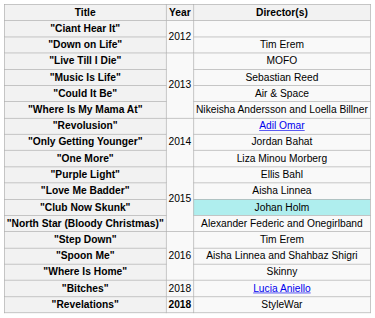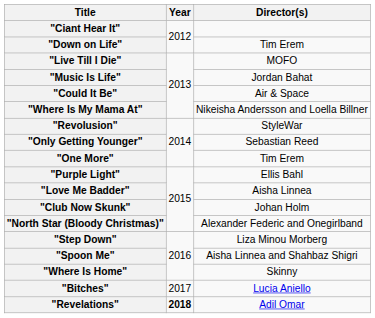 <table class="wikitable plainrowheaders" style="text-align:center;">
 <tr>
 <th scope="col">Title</th>
 <th scope="col">Year</th>
 <th scope="col">Director(s)</th>
 </tr>
 <tr>
 <th scope="row">"Ciant Hear It"</th>
 <td rowspan="2">2012</td>
 <td></td>
 </tr>
 <tr>
 <th scope="row">"Down on Life"</th>
 <td>Tim Erem</td>
 </tr>
 <tr>
 <th scope="row">"Live Till I Die"</th>
 <td rowspan="4">2013</td>
 <td>MOFO</td>
 </tr>
 <tr>
 <th scope="row">"Music Is Life"<br></th>
-<td>Sebastian Reed</td>
+<td>Jordan Bahat</td>
 </tr>
 <tr>
 <th scope="row">"Could It Be"</th>
 <td>Air & Space</td>
 </tr>
 <tr>
 <th scope="row">"Where Is My Mama At"</th>
 <td>Nikeisha Andersson and Loella Billner</td>
 </tr>
 <tr>
 <th scope="row">"Revolusion"</th>
 <td rowspan="3">2014</td>
-<td><a href='#'>Adil Omar</a></td>
+<td>StyleWar</td>
 </tr>
 <tr>
 <th scope="row">"Only Getting Younger"<br></th>
-<td>Jordan Bahat</td>
+<td>Sebastian Reed</td>
 </tr>
 <tr>
 <th scope="row">"One More"<br></th>
-<td>Liza Minou Morberg</td>
+<td>Tim Erem</td>
 </tr>
 <tr>
 <th scope="row">"Purple Light"<br></th>
 <td rowspan="4">2015</td>
 <td>Ellis Bahl</td>
 </tr>
 <tr>
 <th scope="row">"Love Me Badder"</th>
 <td>Aisha Linnea</td>
 </tr>
 <tr>
 <th scope="row">"Club Now Skunk"<br></th>
-<td style="background: paleturquoise;">Johan Holm</td>
+<td>Johan Holm</td>
 </tr>
 <tr>
 <th scope="row">"North Star (Bloody Christmas)"</th>
 <td>Alexander Federic and Onegirlband</td>
 </tr>
 <tr>
 <th scope="row">"Step Down"</th>
 <td rowspan="3">2016</td>
-<td>Tim Erem</td>
+<td>Liza Minou Morberg</td>
 </tr>
 <tr>
 <th scope="row">"Spoon Me"<br></th>
 <td>Aisha Linnea and Shahbaz Shigri</td>
 </tr>
 <tr>
 <th scope="row">"Where Is Home"<br></th>
 <td>Skinny</td>
 </tr>
 <tr>
 <th scope="row">"Bitches"<br></th>
-<td>2018</td>
+<td>2017</td>
 <td><a href='#'>Lucia Aniello</a></td>
 </tr>
 <tr>
 <th scope="row">"Revelations"<br></th>
 <td><strong>2018</strong></td>
-<td>StyleWar</td>
+<td><a href='#'>Adil Omar</a></td>
 </tr>
 </table>
